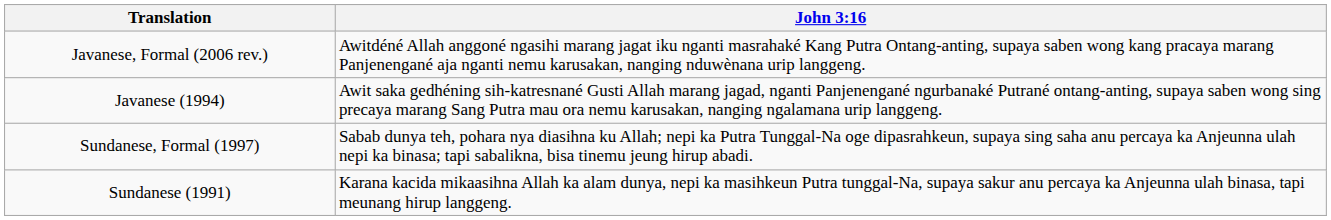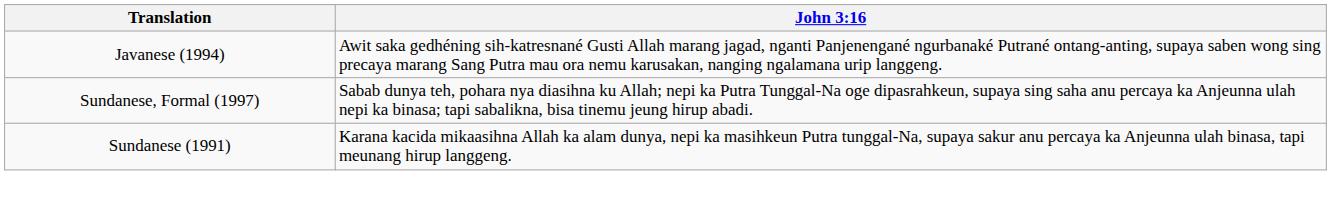 <table class="wikitable">
 <tr>
 <th style="text-align:center; width:25%;">Translation</th>
 <th><a href='#'>John 3:16</a></th>
-</tr>
-<tr>
-<td style="text-align:center;">Javanese, Formal (2006 rev.)</td>
-<td>Awitdéné Allah anggoné ngasihi marang jagat iku nganti masrahaké Kang Putra Ontang-anting, supaya saben wong kang pracaya marang Panjenengané aja nganti nemu karusakan, nanging nduwènana urip langgeng.</td>
 </tr>
 <tr>
 <td style="text-align:center;">Javanese (1994)</td>
 <td>Awit saka gedhéning sih-katresnané Gusti Allah marang jagad, nganti Panjenengané ngurbanaké Putrané ontang-anting, supaya saben wong sing precaya marang Sang Putra mau ora nemu karusakan, nanging ngalamana urip langgeng.</td>
 </tr>
 <tr>
 <td style="text-align:center;">Sundanese, Formal (1997)</td>
 <td>Sabab dunya teh, pohara nya diasihna ku Allah; nepi ka Putra Tunggal-Na oge dipasrahkeun, supaya sing saha anu percaya ka Anjeunna ulah nepi ka binasa; tapi sabalikna, bisa tinemu jeung hirup abadi.</td>
 </tr>
 <tr>
 <td style="text-align:center;">Sundanese (1991)</td>
 <td>Karana kacida mikaasihna Allah ka alam dunya, nepi ka masihkeun Putra tunggal-Na, supaya sakur anu percaya ka Anjeunna ulah binasa, tapi meunang hirup langgeng.</td>
 </tr>
 </table>
